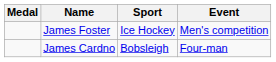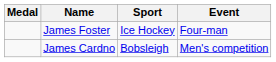 <table class="wikitable sortable">
 <tr>
 <th>Medal</th>
 <th>Name</th>
 <th>Sport</th>
 <th>Event</th>
 </tr>
 <tr>
 <td></td>
 <td><a href='#'>James Foster</a></td>
 <td><a href='#'>Ice Hockey</a></td>
-<td><a href='#'>Men's competition</a></td>
+<td><a href='#'>Four-man</a></td>
 </tr>
 <tr>
 <td></td>
 <td><a href='#'>James Cardno</a></td>
 <td><a href='#'>Bobsleigh</a></td>
-<td><a href='#'>Four-man</a></td>
+<td><a href='#'>Men's competition</a></td>
 </tr>
 </table>
